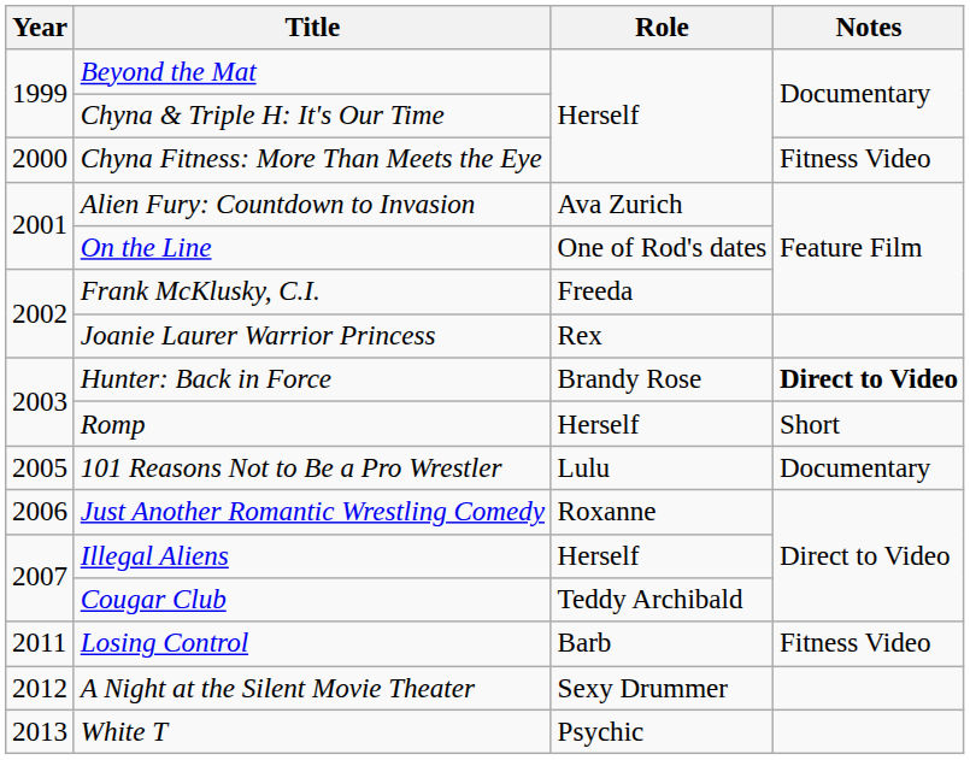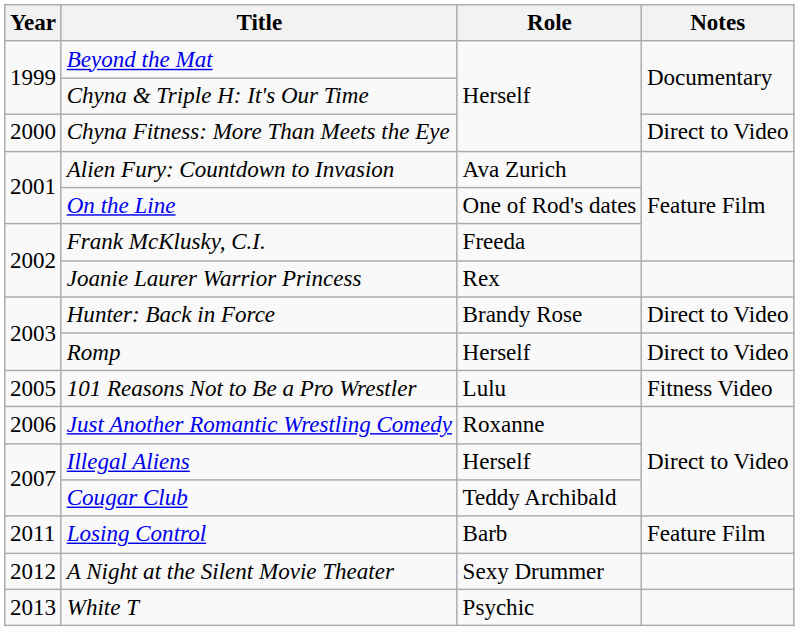 <table class="wikitable">
 <tr>
 <th scope="col">Year</th>
 <th scope="col">Title</th>
 <th scope="col">Role</th>
 <th scope="col" class="unsortable">Notes</th>
 </tr>
 <tr>
 <td rowspan=2>1999</td>
 <td scope="row"><em><a href='#'>Beyond the Mat</a></em></td>
 <td rowspan="3">Herself</td>
 <td rowspan="2">Documentary</td>
 </tr>
 <tr>
 <td scope="row"><em>Chyna & Triple H: It's Our Time</em></td>
 </tr>
 <tr>
 <td>2000</td>
 <td scope="row"><em>Chyna Fitness: More Than Meets the Eye</em></td>
-<td>Fitness Video</td>
+<td>Direct to Video</td>
 </tr>
 <tr>
 <td rowspan=2>2001</td>
 <td scope="row"><em>Alien Fury: Countdown to Invasion</em></td>
 <td>Ava Zurich</td>
 <td rowspan="3">Feature Film</td>
 </tr>
 <tr>
 <td scope="row"><em><a href='#'>On the Line</a></em></td>
 <td>One of Rod's dates</td>
 </tr>
 <tr>
 <td rowspan=2>2002</td>
 <td scope="row"><em>Frank McKlusky, C.I.</em></td>
 <td>Freeda</td>
 </tr>
 <tr>
 <td scope="row"><em>Joanie Laurer Warrior Princess</em></td>
 <td>Rex</td>
 <td></td>
 </tr>
 <tr>
 <td rowspan=2>2003</td>
 <td scope="row"><em>Hunter: Back in Force</em></td>
 <td>Brandy Rose</td>
-<td><strong>Direct to Video</strong></td>
+<td>Direct to Video</td>
 </tr>
 <tr>
 <td scope="row"><em>Romp</em></td>
 <td>Herself</td>
-<td>Short</td>
+<td>Direct to Video</td>
 </tr>
 <tr>
 <td>2005</td>
 <td scope="row"><em>101 Reasons Not to Be a Pro Wrestler</em></td>
 <td>Lulu</td>
-<td>Documentary</td>
+<td>Fitness Video</td>
 </tr>
 <tr>
 <td rowspan=1>2006</td>
 <td scope="row"><em><a href='#'>Just Another Romantic Wrestling Comedy</a></em></td>
 <td>Roxanne</td>
 <td rowspan="3">Direct to Video</td>
 </tr>
 <tr>
 <td rowspan=2>2007</td>
 <td scope="row"><em><a href='#'>Illegal Aliens</a></em></td>
 <td>Herself</td>
 </tr>
 <tr>
 <td scope="row"><em><a href='#'>Cougar Club</a></em></td>
 <td>Teddy Archibald</td>
 </tr>
 <tr>
 <td rowspan=1>2011</td>
 <td scope="row"><em><a href='#'>Losing Control</a></em></td>
 <td>Barb</td>
-<td>Fitness Video</td>
+<td>Feature Film</td>
 </tr>
 <tr>
 <td rowspan=1>2012</td>
 <td scope="row"><em>A Night at the Silent Movie Theater</em></td>
 <td>Sexy Drummer</td>
 <td></td>
 </tr>
 <tr>
 <td rowspan=1>2013</td>
 <td scope="row"><em>White T</em></td>
 <td>Psychic</td>
 <td></td>
 </tr>
 </table>
